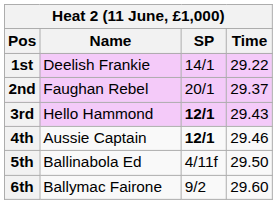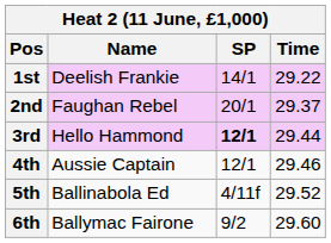 <table class="wikitable">
 <tr>
 <th colspan="6">Heat 2 (11 June, £1,000)</th>
 </tr>
 <tr>
 <th width=20>Pos</th>
 <th width=140>Name</th>
 <th width=40>SP</th>
 <th width=40>Time</th>
 </tr>
 <tr style="background: #f4caf9;">
 <th>1st</th>
 <td>Deelish Frankie</td>
 <td>14/1</td>
 <td>29.22</td>
 </tr>
 <tr style="background: #f4caf9;">
 <th>2nd</th>
 <td>Faughan Rebel</td>
 <td>20/1</td>
 <td>29.37</td>
 </tr>
 <tr style="background: #f4caf9;">
 <th>3rd</th>
 <td>Hello Hammond</td>
 <td><strong>12/1</strong></td>
-<td>29.43</td>
+<td>29.44</td>
 </tr>
 <tr>
 <th>4th</th>
 <td>Aussie Captain</td>
-<td><strong>12/1</strong></td>
+<td>12/1</td>
 <td>29.46</td>
 </tr>
 <tr>
 <th>5th</th>
 <td>Ballinabola Ed</td>
 <td>4/11f</td>
-<td>29.50</td>
+<td>29.52</td>
 </tr>
 <tr>
 <th>6th</th>
 <td>Ballymac Fairone</td>
 <td>9/2</td>
 <td>29.60</td>
 </tr>
 </table>
